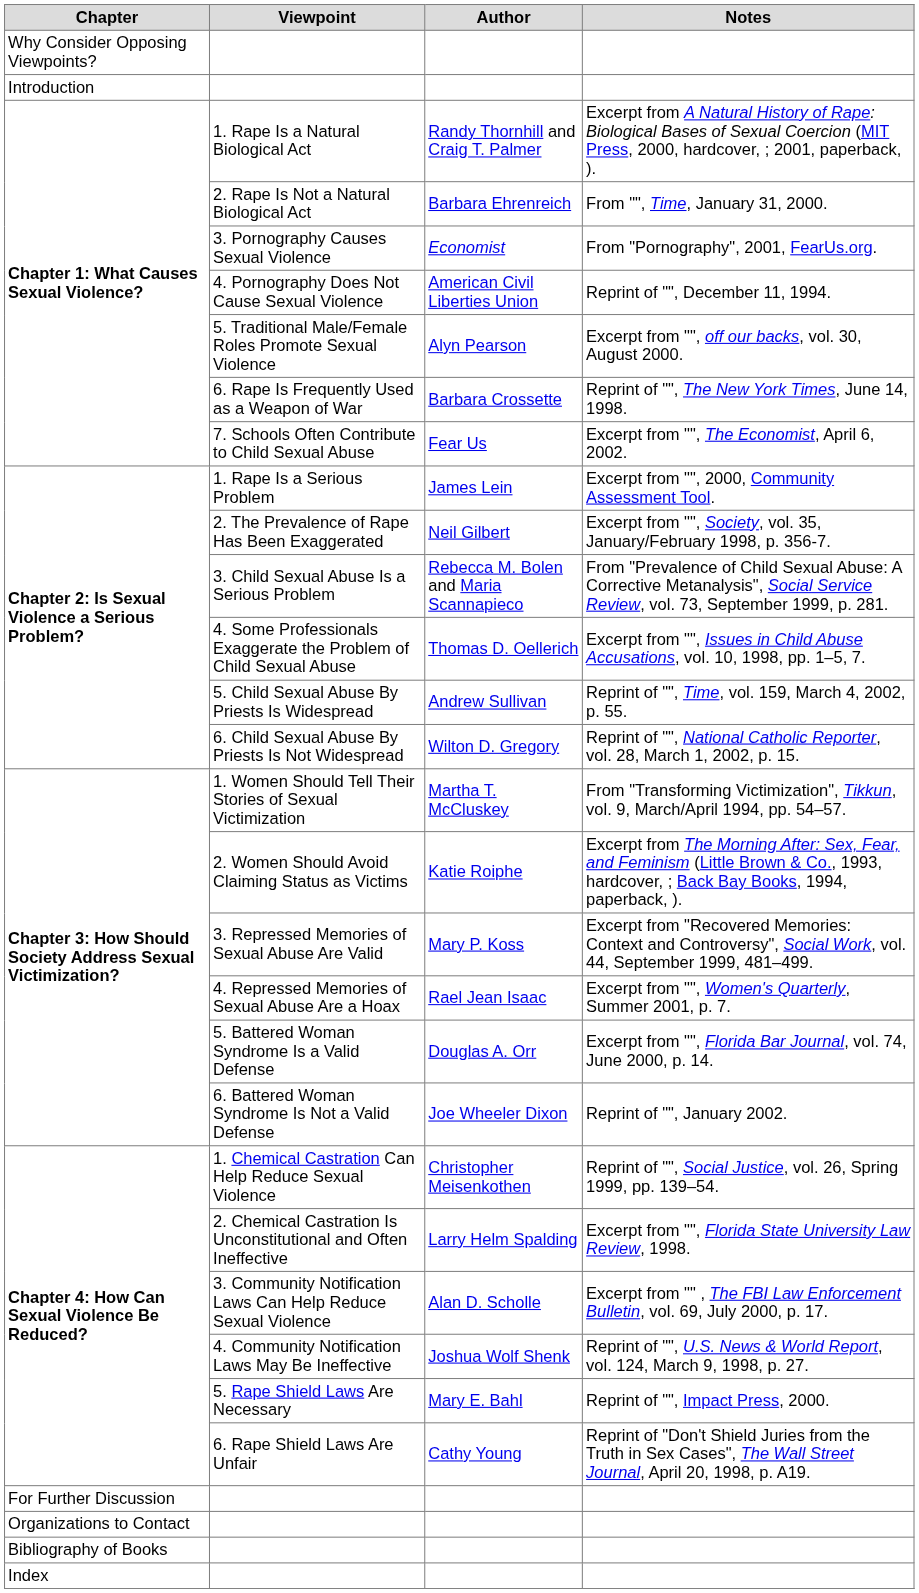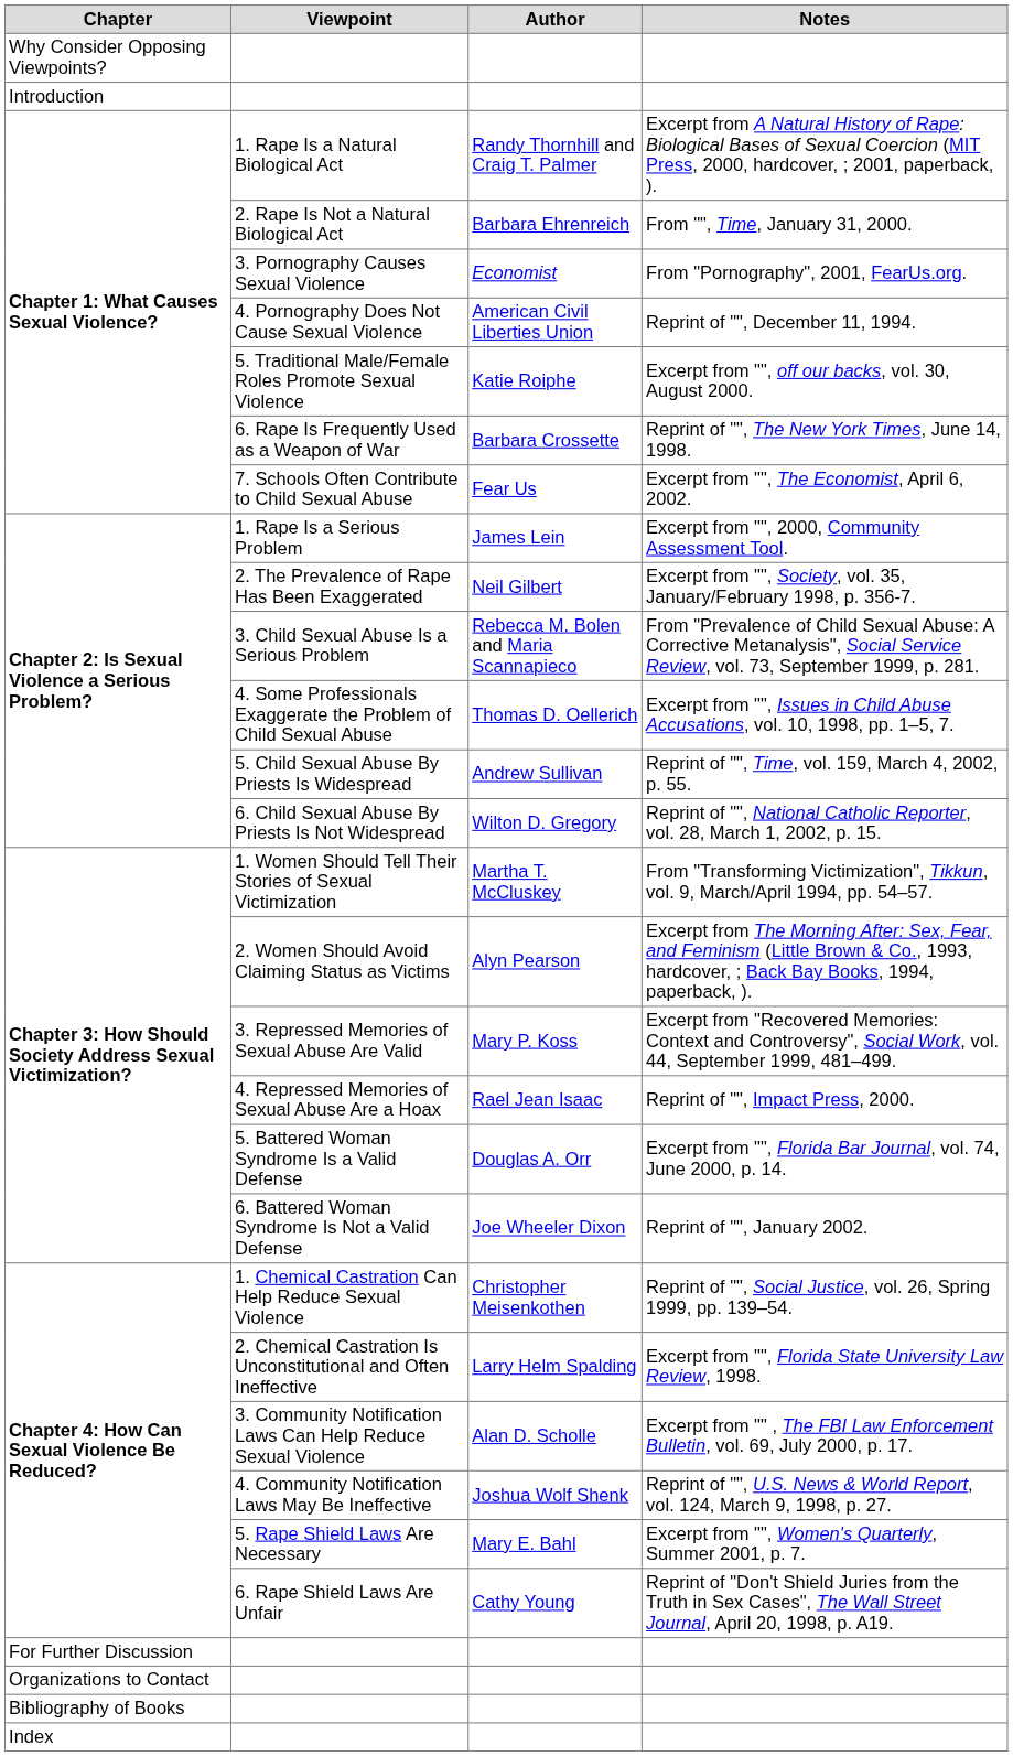 <table border="1" cellpadding="3" style="border-collapse: collapse;">
 <tr style="background: #dcdcdc;">
 <th>Chapter</th>
 <th>Viewpoint</th>
 <th>Author</th>
 <th>Notes</th>
 </tr>
 <tr>
 <td>Why Consider Opposing Viewpoints?</td>
 <td></td>
 <td></td>
 <td></td>
 </tr>
 <tr>
 <td>Introduction</td>
 <td></td>
 <td></td>
 <td></td>
 </tr>
 <tr>
 <td rowspan=7><strong>Chapter 1: What Causes Sexual Violence?</strong></td>
 <td>1. Rape Is a Natural Biological Act</td>
 <td><a href='#'>Randy Thornhill</a> and <a href='#'>Craig T. Palmer</a></td>
 <td>Excerpt from <em><a href='#'>A Natural History of Rape</a>: Biological Bases of Sexual Coercion</em> (<a href='#'>MIT Press</a>, 2000, hardcover, ; 2001, paperback, ).</td>
 </tr>
 <tr>
 <td>2. Rape Is Not a Natural Biological Act</td>
 <td><a href='#'>Barbara Ehrenreich</a></td>
 <td>From "", <em><a href='#'>Time</a></em>, January 31, 2000.</td>
 </tr>
 <tr>
 <td>3. Pornography Causes Sexual Violence</td>
 <td><em><a href='#'>Economist</a></em></td>
 <td>From "Pornography", 2001, <a href='#'>FearUs.org</a>.</td>
 </tr>
 <tr>
 <td>4. Pornography Does Not Cause Sexual Violence</td>
 <td><a href='#'>American Civil Liberties Union</a></td>
 <td>Reprint of "", December 11, 1994.</td>
 </tr>
 <tr>
 <td>5. Traditional Male/Female Roles Promote Sexual Violence</td>
-<td><a href='#'>Alyn Pearson</a></td>
+<td><a href='#'>Katie Roiphe</a></td>
 <td>Excerpt from "", <em><a href='#'>off our backs</a></em>, vol. 30, August 2000.</td>
 </tr>
 <tr>
 <td>6. Rape Is Frequently Used as a Weapon of War</td>
 <td><a href='#'>Barbara Crossette</a></td>
 <td>Reprint of "", <em><a href='#'>The New York Times</a></em>, June 14, 1998.</td>
 </tr>
 <tr>
 <td>7. Schools Often Contribute to Child Sexual Abuse</td>
 <td><a href='#'>Fear Us</a></td>
 <td>Excerpt from "", <em><a href='#'>The Economist</a></em>, April 6, 2002.</td>
 </tr>
 <tr>
 <td rowspan=6><strong>Chapter 2: Is Sexual Violence a Serious Problem?</strong></td>
 <td>1. Rape Is a Serious Problem</td>
 <td><a href='#'>James Lein</a></td>
 <td>Excerpt from "", 2000, <a href='#'>Community Assessment Tool</a>.</td>
 </tr>
 <tr>
 <td>2. The Prevalence of Rape Has Been Exaggerated</td>
 <td><a href='#'>Neil Gilbert</a></td>
 <td>Excerpt from "", <em><a href='#'>Society</a></em>, vol. 35, January/February 1998, p. 356-7.</td>
 </tr>
 <tr>
 <td>3. Child Sexual Abuse Is a Serious Problem</td>
 <td><a href='#'>Rebecca M. Bolen</a> and <a href='#'>Maria Scannapieco</a></td>
 <td>From "Prevalence of Child Sexual Abuse: A Corrective Metanalysis", <em><a href='#'>Social Service Review</a></em>, vol. 73, September 1999, p. 281.</td>
 </tr>
 <tr>
 <td>4. Some Professionals Exaggerate the Problem of Child Sexual Abuse</td>
 <td><a href='#'>Thomas D. Oellerich</a></td>
 <td>Excerpt from "", <em><a href='#'>Issues in Child Abuse Accusations</a></em>, vol. 10, 1998, pp. 1–5, 7.</td>
 </tr>
 <tr>
 <td>5. Child Sexual Abuse By Priests Is Widespread</td>
 <td><a href='#'>Andrew Sullivan</a></td>
 <td>Reprint of "", <em><a href='#'>Time</a></em>, vol. 159, March 4, 2002, p. 55.</td>
 </tr>
 <tr>
 <td>6. Child Sexual Abuse By Priests Is Not Widespread</td>
 <td><a href='#'>Wilton D. Gregory</a></td>
 <td>Reprint of "", <em><a href='#'>National Catholic Reporter</a></em>, vol. 28, March 1, 2002, p. 15.</td>
 </tr>
 <tr>
 <td rowspan=6><strong>Chapter 3: How Should Society Address Sexual Victimization?</strong></td>
 <td>1. Women Should Tell Their Stories of Sexual Victimization</td>
 <td><a href='#'>Martha T. McCluskey</a></td>
 <td>From "Transforming Victimization", <em><a href='#'>Tikkun</a></em>, vol. 9, March/April 1994, pp. 54–57.</td>
 </tr>
 <tr>
 <td>2. Women Should Avoid Claiming Status as Victims</td>
-<td><a href='#'>Katie Roiphe</a></td>
+<td><a href='#'>Alyn Pearson</a></td>
 <td>Excerpt from <em><a href='#'>The Morning After: Sex, Fear, and Feminism</a></em> (<a href='#'>Little Brown & Co.</a>, 1993, hardcover, ; <a href='#'>Back Bay Books</a>, 1994, paperback, ).</td>
 </tr>
 <tr>
 <td>3. Repressed Memories of Sexual Abuse Are Valid</td>
 <td><a href='#'>Mary P. Koss</a></td>
 <td>Excerpt from "Recovered Memories: Context and Controversy", <em><a href='#'>Social Work</a></em>, vol. 44, September 1999, 481–499.</td>
 </tr>
 <tr>
 <td>4. Repressed Memories of Sexual Abuse Are a Hoax</td>
 <td><a href='#'>Rael Jean Isaac</a></td>
-<td>Excerpt from "", <em><a href='#'>Women's Quarterly</a></em>, Summer 2001, p. 7.</td>
+<td>Reprint of "", <a href='#'>Impact Press</a>, 2000.</td>
 </tr>
 <tr>
 <td>5. Battered Woman Syndrome Is a Valid Defense</td>
 <td><a href='#'>Douglas A. Orr</a></td>
 <td>Excerpt from "", <em><a href='#'>Florida Bar Journal</a></em>, vol. 74, June 2000, p. 14.</td>
 </tr>
 <tr>
 <td>6. Battered Woman Syndrome Is Not a Valid Defense</td>
 <td><a href='#'>Joe Wheeler Dixon</a></td>
 <td>Reprint of "", January 2002.</td>
 </tr>
 <tr>
 <td rowspan=6><strong>Chapter 4: How Can Sexual Violence Be Reduced?</strong></td>
 <td>1. <a href='#'>Chemical Castration</a> Can Help Reduce Sexual Violence</td>
 <td><a href='#'>Christopher Meisenkothen</a></td>
 <td>Reprint of "", <em><a href='#'>Social Justice</a></em>, vol. 26, Spring 1999, pp. 139–54.</td>
 </tr>
 <tr>
 <td>2. Chemical Castration Is Unconstitutional and Often Ineffective</td>
 <td><a href='#'>Larry Helm Spalding</a></td>
 <td>Excerpt from "", <em><a href='#'>Florida State University Law Review</a></em>, 1998.</td>
 </tr>
 <tr>
 <td>3. Community Notification Laws Can Help Reduce Sexual Violence</td>
 <td><a href='#'>Alan D. Scholle</a></td>
 <td>Excerpt from "" , <em><a href='#'>The FBI Law Enforcement Bulletin</a></em>, vol. 69, July 2000, p. 17.</td>
 </tr>
 <tr>
 <td>4. Community Notification Laws May Be Ineffective</td>
 <td><a href='#'>Joshua Wolf Shenk</a></td>
 <td>Reprint of "", <em><a href='#'>U.S. News & World Report</a></em>, vol. 124, March 9, 1998, p. 27.</td>
 </tr>
 <tr>
 <td>5. <a href='#'>Rape Shield Laws</a> Are Necessary</td>
 <td><a href='#'>Mary E. Bahl</a></td>
-<td>Reprint of "", <a href='#'>Impact Press</a>, 2000.</td>
+<td>Excerpt from "", <em><a href='#'>Women's Quarterly</a></em>, Summer 2001, p. 7.</td>
 </tr>
 <tr>
 <td>6. Rape Shield Laws Are Unfair</td>
 <td><a href='#'>Cathy Young</a></td>
 <td>Reprint of "Don't Shield Juries from the Truth in Sex Cases", <em><a href='#'>The Wall Street Journal</a></em>, April 20, 1998, p. A19.</td>
 </tr>
 <tr>
 <td>For Further Discussion</td>
 <td></td>
 <td></td>
 <td></td>
 </tr>
 <tr>
 <td>Organizations to Contact</td>
 <td></td>
 <td></td>
 <td></td>
 </tr>
 <tr>
 <td>Bibliography of Books</td>
 <td></td>
 <td></td>
 <td></td>
 </tr>
 <tr>
 <td>Index</td>
 <td></td>
 <td></td>
 <td></td>
 </tr>
 <tr>
 </tr>
 </table>
